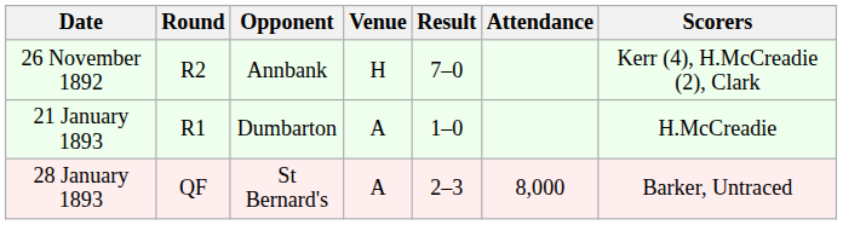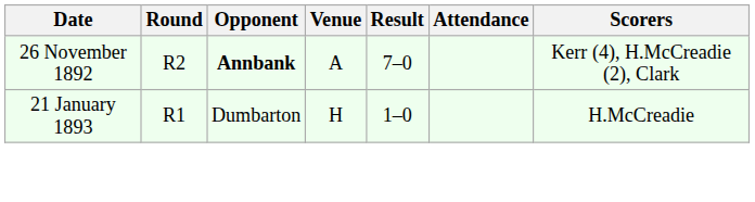 <table class="wikitable sortable" style="font-size:100%; text-align:center">
 <tr>
 <th>Date</th>
 <th>Round</th>
 <th>Opponent</th>
 <th>Venue</th>
 <th>Result</th>
 <th>Attendance</th>
 <th>Scorers</th>
 </tr>
 <tr bgcolor = "#EEFFEE">
 <td>26 November 1892</td>
 <td>R2</td>
-<td>Annbank</td>
-<td>H</td>
+<td><strong>Annbank</strong></td>
+<td>A</td>
 <td>7–0</td>
 <td></td>
 <td>Kerr (4), H.McCreadie (2), Clark</td>
 </tr>
 <tr bgcolor = "#EEFFEE">
 <td>21 January 1893</td>
 <td>R1</td>
 <td>Dumbarton</td>
-<td>A</td>
+<td>H</td>
 <td>1–0</td>
 <td></td>
 <td>H.McCreadie</td>
 </tr>
-<tr bgcolor = "#FFEEEE">
-<td>28 January 1893</td>
-<td>QF</td>
-<td>St Bernard's</td>
-<td>A</td>
-<td>2–3</td>
-<td>8,000</td>
-<td>Barker, Untraced</td>
-</tr>
 </table>
